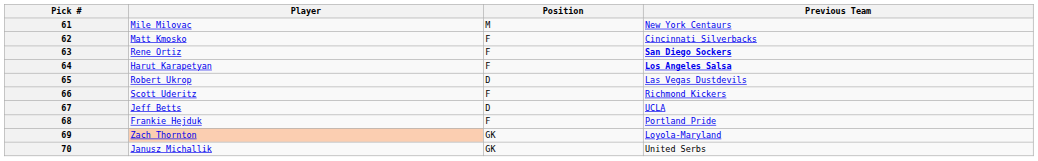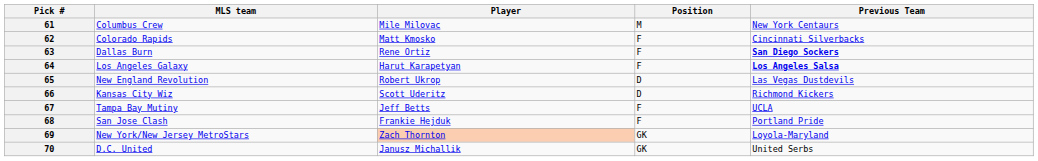 <table class="wikitable sortable" style="width:100%">
 <tr>
 <th width=7%>Pick #</th>
+<th width=22%>MLS team</th>
 <th width=20%>Player</th>
 <th width=9%>Position</th>
 <th width=22%>Previous Team</th>
 </tr>
 <tr>
 <th>61</th>
+<td><a href='#'>Columbus Crew</a></td>
 <td><a href='#'>Mile Milovac</a></td>
 <td>M</td>
 <td><a href='#'>New York Centaurs</a></td>
 </tr>
 <tr>
 <th>62</th>
+<td><a href='#'>Colorado Rapids</a></td>
 <td><a href='#'>Matt Kmosko</a></td>
 <td>F</td>
 <td><a href='#'>Cincinnati Silverbacks</a></td>
 </tr>
 <tr>
 <th>63</th>
+<td><a href='#'>Dallas Burn</a></td>
 <td><a href='#'>Rene Ortiz</a></td>
 <td>F</td>
 <td><strong><a href='#'>San Diego Sockers</a></strong></td>
 </tr>
 <tr>
 <th>64</th>
+<td><a href='#'>Los Angeles Galaxy</a></td>
 <td><a href='#'>Harut Karapetyan</a></td>
 <td>F</td>
 <td><strong><a href='#'>Los Angeles Salsa</a></strong></td>
 </tr>
 <tr>
 <th>65</th>
+<td><a href='#'>New England Revolution</a></td>
 <td><a href='#'>Robert Ukrop</a></td>
 <td>D</td>
 <td><a href='#'>Las Vegas Dustdevils</a></td>
 </tr>
 <tr>
 <th>66</th>
+<td><a href='#'>Kansas City Wiz</a></td>
 <td><a href='#'>Scott Uderitz</a></td>
-<td>F</td>
+<td>D</td>
 <td><a href='#'>Richmond Kickers</a></td>
 </tr>
 <tr>
 <th>67</th>
+<td><a href='#'>Tampa Bay Mutiny</a></td>
 <td><a href='#'>Jeff Betts</a></td>
-<td>D</td>
+<td>F</td>
 <td><a href='#'>UCLA</a></td>
 </tr>
 <tr>
 <th>68</th>
+<td><a href='#'>San Jose Clash</a></td>
 <td><a href='#'>Frankie Hejduk</a></td>
 <td>F</td>
 <td><a href='#'>Portland Pride</a></td>
 </tr>
 <tr>
 <th>69</th>
+<td><a href='#'>New York/New Jersey MetroStars</a></td>
 <td bgcolor="#FBCEB1"><a href='#'>Zach Thornton</a></td>
 <td>GK</td>
 <td><a href='#'>Loyola-Maryland</a></td>
 </tr>
 <tr>
 <th>70</th>
+<td><a href='#'>D.C. United</a></td>
 <td><a href='#'>Janusz Michallik</a></td>
 <td>GK</td>
 <td>United Serbs</td>
 </tr>
 </table>
